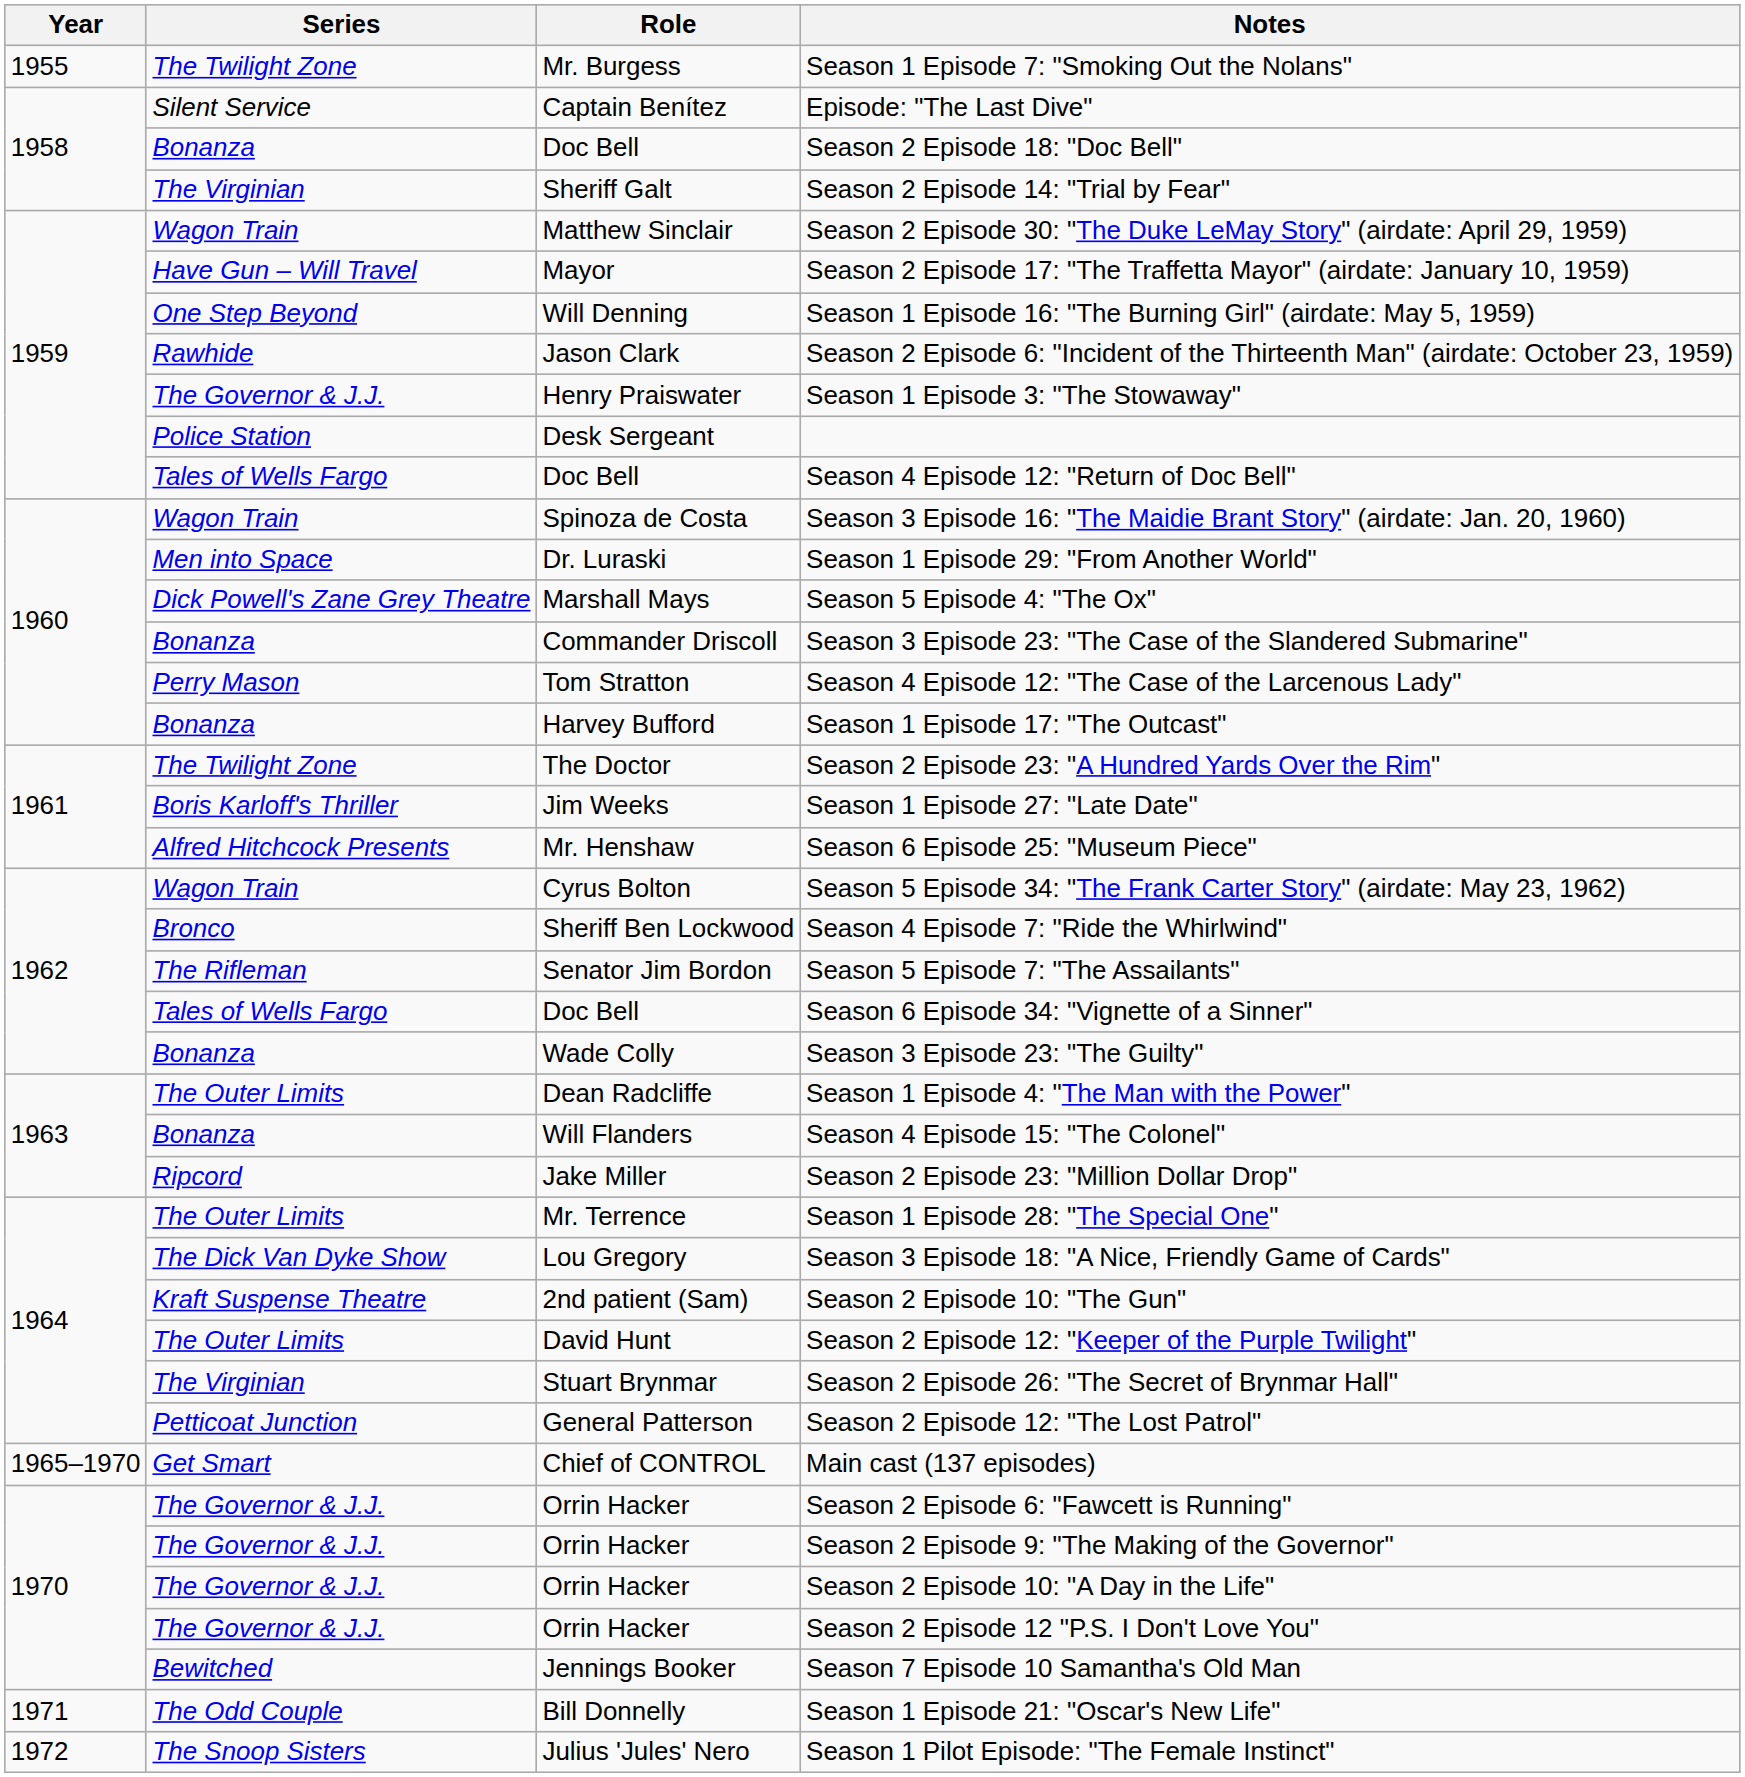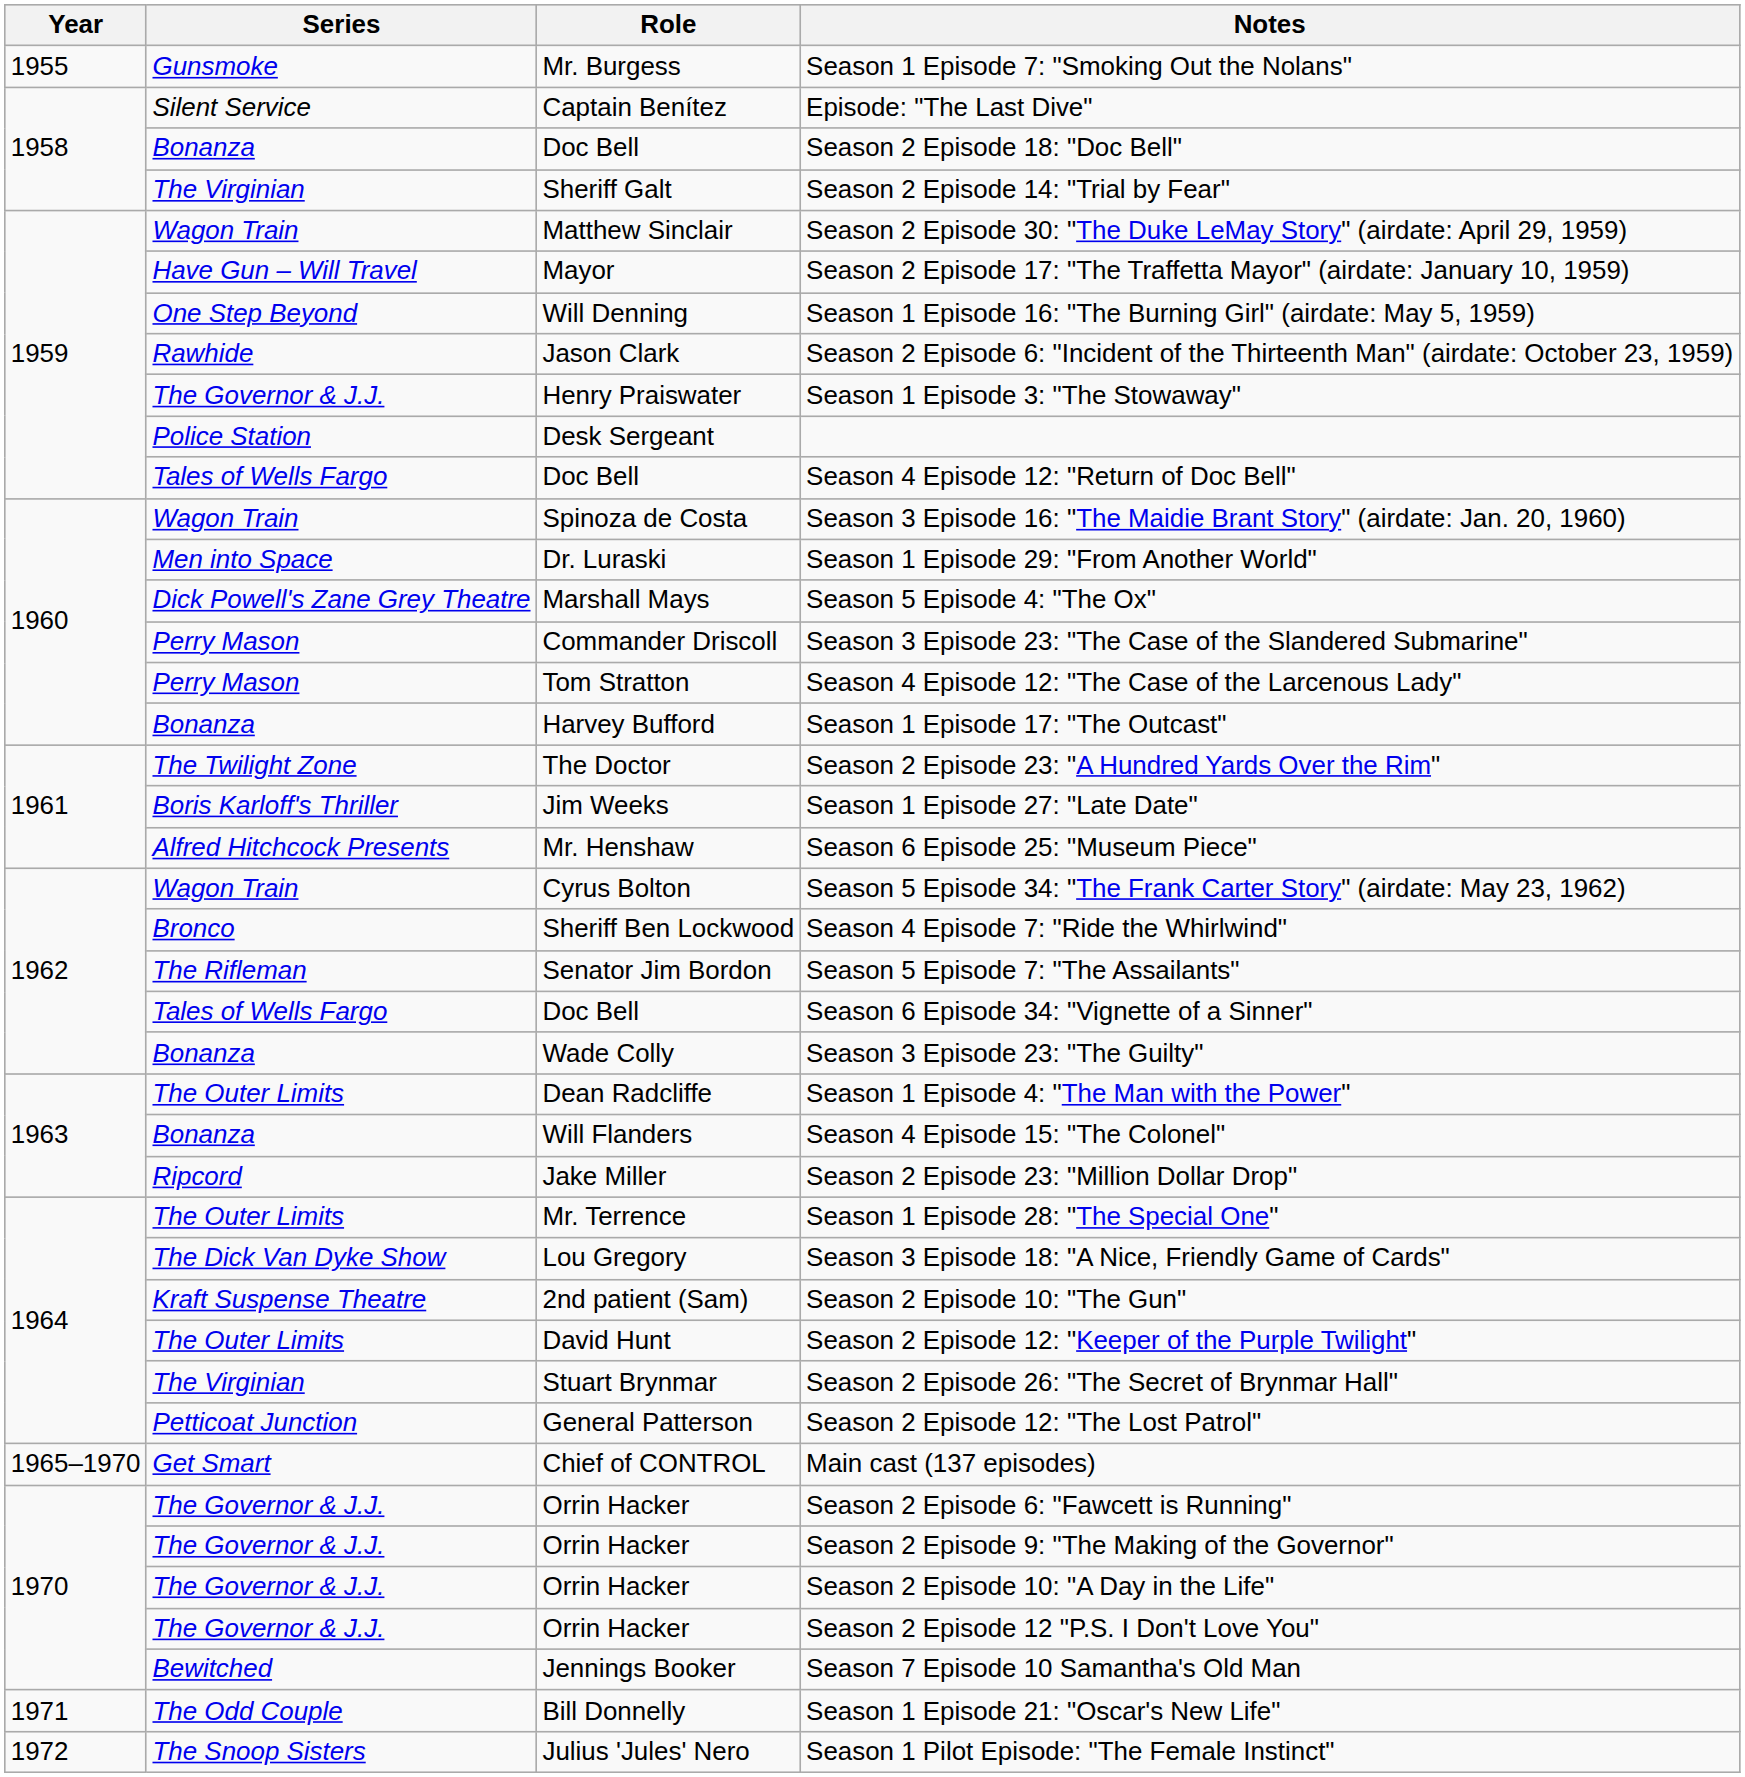 <table class="wikitable">
 <tr>
 <th>Year</th>
 <th>Series</th>
 <th>Role</th>
 <th>Notes</th>
 </tr>
 <tr>
 <td>1955</td>
-<td><em><a href='#'>The Twilight Zone</a></em></td>
+<td><em><a href='#'>Gunsmoke</a></em></td>
 <td>Mr. Burgess</td>
 <td>Season 1 Episode 7: "Smoking Out the Nolans"</td>
 </tr>
 <tr>
 <td rowspan=3>1958</td>
 <td><em>Silent Service</em></td>
 <td>Captain Benítez</td>
 <td>Episode: "The Last Dive"</td>
 </tr>
 <tr>
 <td><em><a href='#'>Bonanza</a></em></td>
 <td>Doc Bell</td>
 <td>Season 2 Episode 18: "Doc Bell"</td>
 </tr>
 <tr>
 <td><em><a href='#'>The Virginian</a></em></td>
 <td>Sheriff Galt</td>
 <td>Season 2 Episode 14: "Trial by Fear"</td>
 </tr>
 <tr>
 <td rowspan=7>1959</td>
 <td><em><a href='#'>Wagon Train</a></em></td>
 <td>Matthew Sinclair</td>
 <td>Season 2 Episode 30: "<a href='#'>The Duke LeMay Story</a>" (airdate: April 29, 1959)</td>
 </tr>
 <tr>
 <td><em><a href='#'>Have Gun – Will Travel</a></em></td>
 <td>Mayor</td>
 <td>Season 2 Episode 17: "The Traffetta Mayor" (airdate: January 10, 1959)</td>
 </tr>
 <tr>
 <td><em><a href='#'>One Step Beyond</a></em></td>
 <td>Will Denning</td>
 <td>Season 1 Episode 16: "The Burning Girl" (airdate: May 5, 1959)</td>
 </tr>
 <tr>
 <td><em><a href='#'>Rawhide</a></em></td>
 <td>Jason Clark</td>
 <td>Season 2 Episode 6: "Incident of the Thirteenth Man" (airdate: October 23, 1959)</td>
 </tr>
 <tr>
 <td><em><a href='#'>The Governor & J.J.</a></em></td>
 <td>Henry Praiswater</td>
 <td>Season 1 Episode 3: "The Stowaway"</td>
 </tr>
 <tr>
 <td><em><a href='#'>Police Station</a></em></td>
 <td>Desk Sergeant</td>
 <td></td>
 </tr>
 <tr>
 <td><em><a href='#'>Tales of Wells Fargo</a></em></td>
 <td>Doc Bell</td>
 <td>Season 4 Episode 12: "Return of Doc Bell"</td>
 </tr>
 <tr>
 <td rowspan=6>1960</td>
 <td><em><a href='#'>Wagon Train</a></em></td>
 <td>Spinoza de Costa</td>
 <td>Season 3 Episode 16: "<a href='#'>The Maidie Brant Story</a>" (airdate: Jan. 20, 1960)</td>
 </tr>
 <tr>
 <td><em><a href='#'>Men into Space</a></em></td>
 <td>Dr. Luraski</td>
 <td>Season 1 Episode 29: "From Another World"</td>
 </tr>
 <tr>
 <td><em><a href='#'>Dick Powell's Zane Grey Theatre</a></em></td>
 <td>Marshall Mays</td>
 <td>Season 5 Episode 4: "The Ox"</td>
 </tr>
 <tr>
-<td><em><a href='#'>Bonanza</a></em></td>
+<td><em><a href='#'>Perry Mason</a></em></td>
 <td>Commander Driscoll</td>
 <td>Season 3 Episode 23: "The Case of the Slandered Submarine"</td>
 </tr>
 <tr>
 <td><em><a href='#'>Perry Mason</a></em></td>
 <td>Tom Stratton</td>
 <td>Season 4 Episode 12: "The Case of the Larcenous Lady"</td>
 </tr>
 <tr>
 <td><em><a href='#'>Bonanza</a></em></td>
 <td>Harvey Bufford</td>
 <td>Season 1 Episode 17: "The Outcast"</td>
 </tr>
 <tr>
 <td rowspan=3>1961</td>
 <td><em><a href='#'>The Twilight Zone</a></em></td>
 <td>The Doctor</td>
 <td>Season 2 Episode 23: "<a href='#'>A Hundred Yards Over the Rim</a>"</td>
 </tr>
 <tr>
 <td><em><a href='#'>Boris Karloff's Thriller</a></em></td>
 <td>Jim Weeks</td>
 <td>Season 1 Episode 27: "Late Date"</td>
 </tr>
 <tr>
 <td><em><a href='#'>Alfred Hitchcock Presents</a></em></td>
 <td>Mr. Henshaw</td>
 <td>Season 6 Episode 25: "Museum Piece"</td>
 </tr>
 <tr>
 <td rowspan=5>1962</td>
 <td><em><a href='#'>Wagon Train</a></em></td>
 <td>Cyrus Bolton</td>
 <td>Season 5 Episode 34: "<a href='#'>The Frank Carter Story</a>" (airdate: May 23, 1962)</td>
 </tr>
 <tr>
 <td><em><a href='#'>Bronco</a></em></td>
 <td>Sheriff Ben Lockwood</td>
 <td>Season 4 Episode 7: "Ride the Whirlwind"</td>
 </tr>
 <tr>
 <td><em><a href='#'>The Rifleman</a></em></td>
 <td>Senator Jim Bordon</td>
 <td>Season 5 Episode 7: "The Assailants"</td>
 </tr>
 <tr>
 <td><em><a href='#'>Tales of Wells Fargo</a></em></td>
 <td>Doc Bell</td>
 <td>Season 6 Episode 34: "Vignette of a Sinner"</td>
 </tr>
 <tr>
 <td><em><a href='#'>Bonanza</a></em></td>
 <td>Wade Colly</td>
 <td>Season 3 Episode 23: "The Guilty"</td>
 </tr>
 <tr>
 <td rowspan=3>1963</td>
 <td><em><a href='#'>The Outer Limits</a></em></td>
 <td>Dean Radcliffe</td>
 <td>Season 1 Episode 4: "<a href='#'>The Man with the Power</a>"</td>
 </tr>
 <tr>
 <td><em><a href='#'>Bonanza</a></em></td>
 <td>Will Flanders</td>
 <td>Season 4 Episode 15: "The Colonel"</td>
 </tr>
 <tr>
 <td><em><a href='#'>Ripcord</a></em></td>
 <td>Jake Miller</td>
 <td>Season 2 Episode 23: "Million Dollar Drop"</td>
 </tr>
 <tr>
 <td rowspan=6>1964</td>
 <td><em><a href='#'>The Outer Limits</a></em></td>
 <td>Mr. Terrence</td>
 <td>Season 1 Episode 28: "<a href='#'>The Special One</a>"</td>
 </tr>
 <tr>
 <td><em><a href='#'>The Dick Van Dyke Show</a></em></td>
 <td>Lou Gregory</td>
 <td>Season 3 Episode 18: "A Nice, Friendly Game of Cards"</td>
 </tr>
 <tr>
 <td><em><a href='#'>Kraft Suspense Theatre</a></em></td>
 <td>2nd patient (Sam)</td>
 <td>Season 2 Episode 10: "The Gun"</td>
 </tr>
 <tr>
 <td><em><a href='#'>The Outer Limits</a></em></td>
 <td>David Hunt</td>
 <td>Season 2 Episode 12: "<a href='#'>Keeper of the Purple Twilight</a>"</td>
 </tr>
 <tr>
 <td><em><a href='#'>The Virginian</a></em></td>
 <td>Stuart Brynmar</td>
 <td>Season 2 Episode 26: "The Secret of Brynmar Hall"</td>
 </tr>
 <tr>
 <td><em><a href='#'>Petticoat Junction</a></em></td>
 <td>General Patterson</td>
 <td>Season 2 Episode 12: "The Lost Patrol"</td>
 </tr>
 <tr>
 <td>1965–1970</td>
 <td><em><a href='#'>Get Smart</a></em></td>
 <td>Chief of CONTROL</td>
 <td>Main cast (137 episodes)</td>
 </tr>
 <tr>
 <td rowspan=5>1970</td>
 <td><em><a href='#'>The Governor & J.J.</a></em></td>
 <td>Orrin Hacker</td>
 <td>Season 2 Episode 6: "Fawcett is Running"</td>
 </tr>
 <tr>
 <td><em><a href='#'>The Governor & J.J.</a></em></td>
 <td>Orrin Hacker</td>
 <td>Season 2 Episode 9: "The Making of the Governor"</td>
 </tr>
 <tr>
 <td><em><a href='#'>The Governor & J.J.</a></em></td>
 <td>Orrin Hacker</td>
 <td>Season 2 Episode 10: "A Day in the Life"</td>
 </tr>
 <tr>
 <td><em><a href='#'>The Governor & J.J.</a></em></td>
 <td>Orrin Hacker</td>
 <td>Season 2 Episode 12 "P.S. I Don't Love You"</td>
 </tr>
 <tr>
 <td><em><a href='#'>Bewitched</a></em></td>
 <td>Jennings Booker</td>
 <td>Season 7 Episode 10 Samantha's Old Man</td>
 </tr>
 <tr>
 <td>1971</td>
 <td><em><a href='#'>The Odd Couple</a></em></td>
 <td>Bill Donnelly</td>
 <td>Season 1 Episode 21: "Oscar's New Life"</td>
 </tr>
 <tr>
 <td>1972</td>
 <td><em><a href='#'>The Snoop Sisters</a></em></td>
 <td>Julius 'Jules' Nero</td>
 <td>Season 1 Pilot Episode: "The Female Instinct"</td>
 </tr>
 </table>
